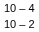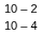 <table style="text-align:center">
 <tr>
 <th width=200></th>
 <th width=100></th>
 <th width=200></th>
 </tr>
 <tr>
 <td align=right><strong></strong></td>
-<td>10 – 4</td>
+<td>10 – 2</td>
 <td align=left></td>
 </tr>
 <tr>
 <td align=right><strong></strong></td>
-<td>10 – 2</td>
+<td>10 – 4</td>
 <td align=left></td>
 </tr>
 </table>
